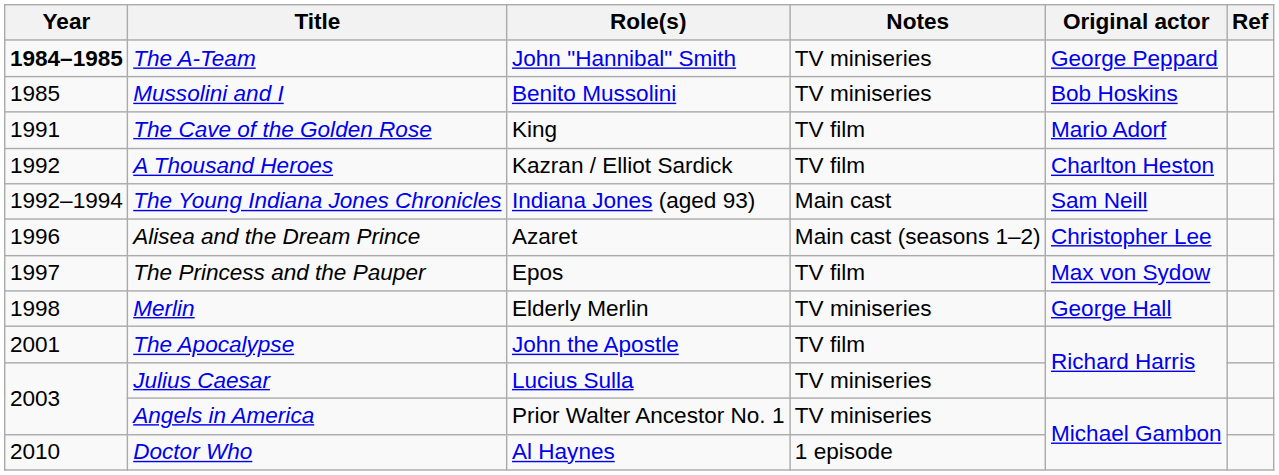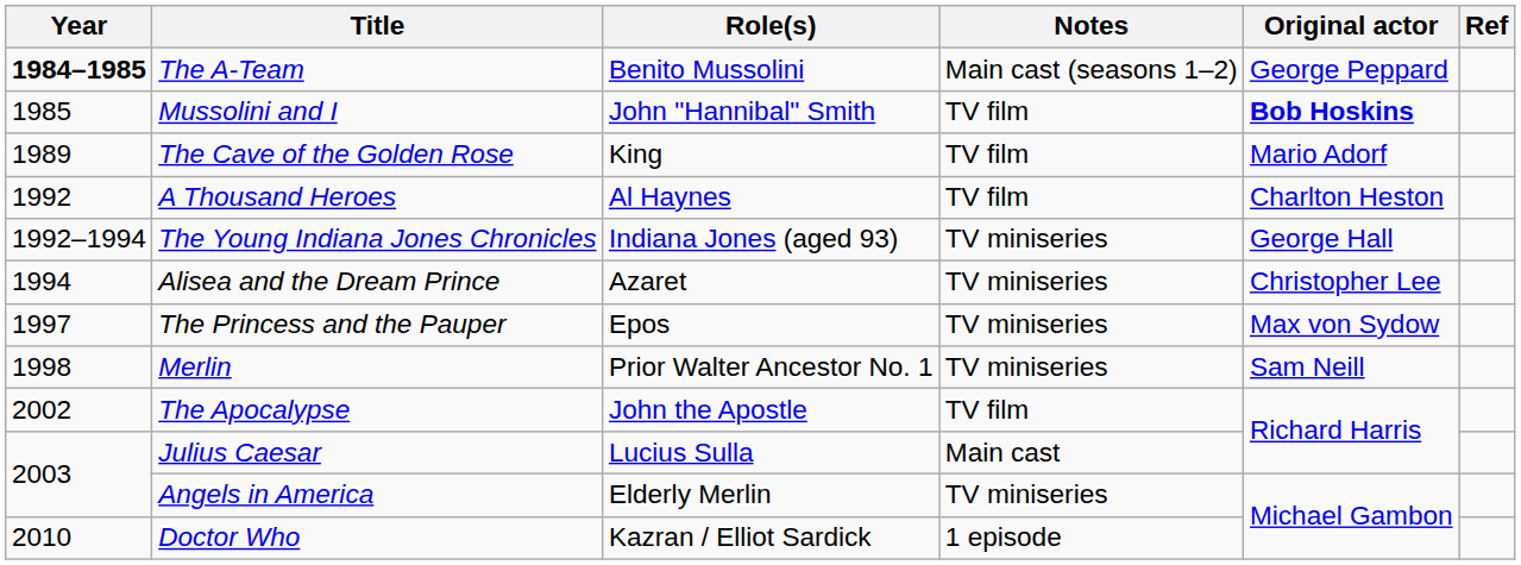 <table class="wikitable plainrowheaders sortable">
 <tr>
 <th scope="col">Year</th>
 <th scope="col">Title</th>
 <th scope="col">Role(s)</th>
 <th scope="col">Notes</th>
 <th scope="col">Original actor</th>
 <th scope="col" class="unsortable">Ref</th>
 </tr>
 <tr>
 <td><strong>1984–1985</strong></td>
 <td><em><a href='#'>The A-Team</a></em></td>
-<td><a href='#'>John "Hannibal" Smith</a></td>
-<td>TV miniseries</td>
+<td><a href='#'>Benito Mussolini</a></td>
+<td>Main cast (seasons 1–2)</td>
 <td><a href='#'>George Peppard</a></td>
 <td></td>
 </tr>
 <tr>
 <td>1985</td>
 <td><em><a href='#'>Mussolini and I</a></em></td>
-<td><a href='#'>Benito Mussolini</a></td>
-<td>TV miniseries</td>
-<td><a href='#'>Bob Hoskins</a></td>
+<td><a href='#'>John "Hannibal" Smith</a></td>
+<td>TV film</td>
+<td><strong><a href='#'>Bob Hoskins</a></strong></td>
 <td></td>
 </tr>
 <tr>
-<td>1991</td>
+<td>1989</td>
 <td><em><a href='#'>The Cave of the Golden Rose</a></em></td>
 <td>King</td>
 <td>TV film</td>
 <td><a href='#'>Mario Adorf</a></td>
 <td></td>
 </tr>
 <tr>
 <td>1992</td>
 <td><em><a href='#'>A Thousand Heroes</a></em></td>
-<td>Kazran / Elliot Sardick</td>
+<td><a href='#'>Al Haynes</a></td>
 <td>TV film</td>
 <td><a href='#'>Charlton Heston</a></td>
 <td></td>
 </tr>
 <tr>
 <td>1992–1994</td>
 <td><em><a href='#'>The Young Indiana Jones Chronicles</a></em></td>
 <td><a href='#'>Indiana Jones</a> (aged 93)</td>
-<td>Main cast</td>
-<td><a href='#'>Sam Neill</a></td>
+<td>TV miniseries</td>
+<td><a href='#'>George Hall</a></td>
 <td></td>
 </tr>
 <tr>
-<td>1996</td>
+<td>1994</td>
 <td><em>Alisea and the Dream Prince</em></td>
 <td>Azaret</td>
-<td>Main cast (seasons 1–2)</td>
+<td>TV miniseries</td>
 <td><a href='#'>Christopher Lee</a></td>
 <td></td>
 </tr>
 <tr>
 <td>1997</td>
 <td><em>The Princess and the Pauper</em></td>
 <td>Epos</td>
-<td>TV film</td>
+<td>TV miniseries</td>
 <td><a href='#'>Max von Sydow</a></td>
 <td></td>
 </tr>
 <tr>
 <td>1998</td>
 <td><em><a href='#'>Merlin</a></em></td>
-<td>Elderly Merlin</td>
+<td>Prior Walter Ancestor No. 1</td>
 <td>TV miniseries</td>
-<td><a href='#'>George Hall</a></td>
+<td><a href='#'>Sam Neill</a></td>
 <td></td>
 </tr>
 <tr>
-<td>2001</td>
+<td>2002</td>
 <td><em><a href='#'>The Apocalypse</a></em></td>
 <td><a href='#'>John the Apostle</a></td>
 <td>TV film</td>
 <td rowspan=2><a href='#'>Richard Harris</a></td>
 <td></td>
 </tr>
 <tr>
 <td rowspan=2>2003</td>
 <td><em><a href='#'>Julius Caesar</a></em></td>
 <td><a href='#'>Lucius Sulla</a></td>
-<td>TV miniseries</td>
+<td>Main cast</td>
 <td></td>
 </tr>
 <tr>
 <td><em><a href='#'>Angels in America</a></em></td>
-<td>Prior Walter Ancestor No. 1</td>
+<td>Elderly Merlin</td>
 <td>TV miniseries</td>
 <td rowspan=2><a href='#'>Michael Gambon</a></td>
 <td></td>
 </tr>
 <tr>
 <td>2010</td>
 <td><em><a href='#'>Doctor Who</a></em></td>
-<td><a href='#'>Al Haynes</a></td>
+<td>Kazran / Elliot Sardick</td>
 <td>1 episode</td>
 <td></td>
 </tr>
 </table>
